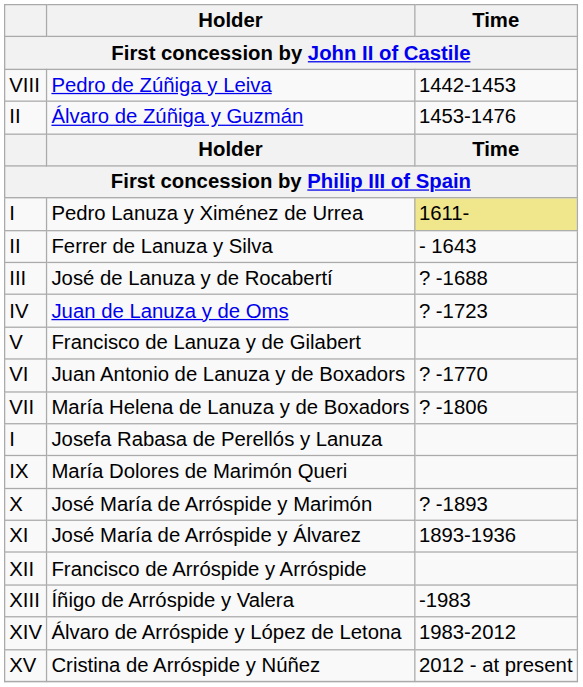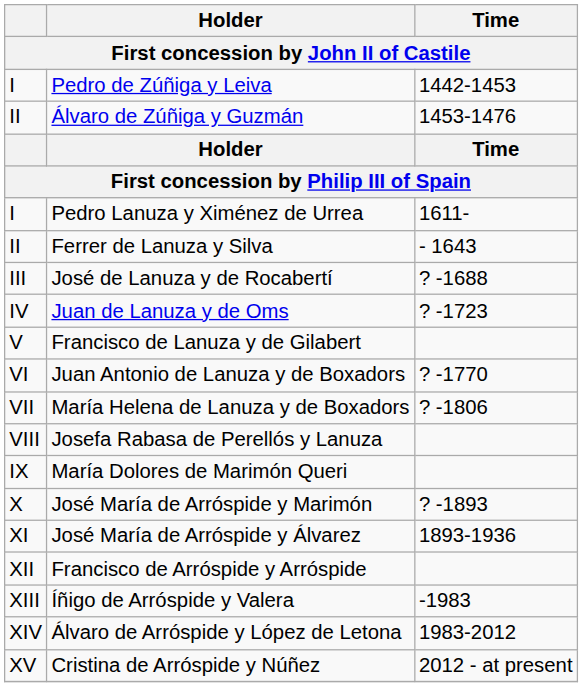 <table class="wikitable">
 <tr>
 <th></th>
 <th>Holder</th>
 <th>Time</th>
 </tr>
 <tr bgcolor="#dddddd" |>
 <th colspan="3">First concession by <a href='#'>John II of Castile</a></th>
 </tr>
 <tr>
-<td>VIII</td>
+<td>I</td>
 <td><a href='#'>Pedro de Zúñiga y Leiva</a></td>
 <td>1442-1453</td>
 </tr>
 <tr>
 <td>II</td>
 <td><a href='#'>Álvaro de Zúñiga y Guzmán</a></td>
 <td>1453-1476</td>
 </tr>
 <tr>
 <th></th>
 <th>Holder</th>
 <th>Time</th>
 </tr>
 <tr bgcolor="#dddddd" |>
 <th colspan="3">First concession by <a href='#'>Philip III of Spain</a></th>
 </tr>
 <tr>
 <td>I</td>
 <td>Pedro Lanuza y Ximénez de Urrea</td>
-<td style="background: khaki;">1611-</td>
+<td>1611-</td>
 </tr>
 <tr>
 <td>II</td>
 <td>Ferrer de Lanuza y Silva</td>
 <td>- 1643</td>
 </tr>
 <tr>
 <td>III</td>
 <td>José de Lanuza y de Rocabertí</td>
 <td>? -1688</td>
 </tr>
 <tr>
 <td>IV</td>
 <td><a href='#'>Juan de Lanuza y de Oms</a></td>
 <td>? -1723</td>
 </tr>
 <tr>
 <td>V</td>
 <td>Francisco de Lanuza y de Gilabert</td>
 <td></td>
 </tr>
 <tr>
 <td>VI</td>
 <td>Juan Antonio de Lanuza y de Boxadors</td>
 <td>? -1770</td>
 </tr>
 <tr>
 <td>VII</td>
 <td>María Helena de Lanuza y de Boxadors</td>
 <td>? -1806</td>
 </tr>
 <tr>
-<td>I</td>
+<td>VIII</td>
 <td>Josefa Rabasa de Perellós y Lanuza</td>
 <td></td>
 </tr>
 <tr>
 <td>IX</td>
 <td>María Dolores de Marimón Queri</td>
 <td></td>
 </tr>
 <tr>
 <td>X</td>
 <td>José María de Arróspide y Marimón</td>
 <td>?  -1893</td>
 </tr>
 <tr>
 <td>XI</td>
 <td>José María de Arróspide y Álvarez</td>
 <td>1893-1936</td>
 </tr>
 <tr>
 <td>XII</td>
 <td>Francisco de Arróspide y Arróspide</td>
 <td></td>
 </tr>
 <tr>
 <td>XIII</td>
 <td>Íñigo de Arróspide y Valera</td>
 <td>-1983</td>
 </tr>
 <tr>
 <td>XIV</td>
 <td>Álvaro de Arróspide y López de Letona</td>
 <td>1983-2012</td>
 </tr>
 <tr>
 <td>XV</td>
 <td>Cristina de Arróspide y Núñez</td>
 <td>2012 - at present</td>
 </tr>
 <tr>
 </tr>
 </table>
